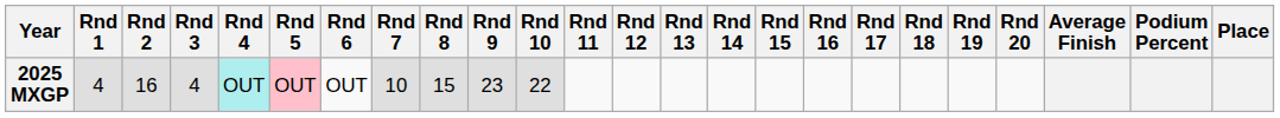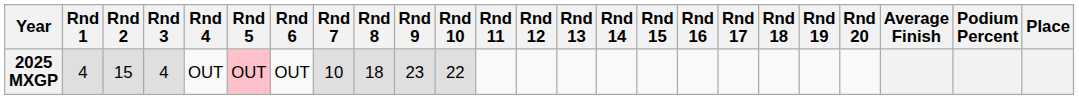 <table class="wikitable" style="font-size: 85%; text-align:center">
 <tr valign="top">
 <th valign="middle">Year</th>
 <th>Rnd<br>1</th>
 <th>Rnd<br>2</th>
 <th>Rnd<br>3</th>
 <th>Rnd<br>4</th>
 <th>Rnd<br>5</th>
 <th>Rnd<br>6</th>
 <th>Rnd<br>7</th>
 <th>Rnd<br>8</th>
 <th>Rnd<br>9</th>
 <th>Rnd<br>10</th>
 <th>Rnd<br>11</th>
 <th>Rnd<br>12</th>
 <th>Rnd<br>13</th>
 <th>Rnd<br>14</th>
 <th>Rnd<br>15</th>
 <th>Rnd<br>16</th>
 <th>Rnd<br>17</th>
 <th>Rnd<br>18</th>
 <th>Rnd<br>19</th>
 <th>Rnd<br>20</th>
 <th valign="middle">Average<br>Finish</th>
 <th valign="middle">Podium<br>Percent</th>
 <th valign="middle">Place</th>
 </tr>
 <tr>
 <th>2025 MXGP</th>
 <td style="background:#dfdfdf;">4</td>
-<td style="background:#dfdfdf;">16</td>
+<td style="background:#dfdfdf;">15</td>
 <td style="background:#dfdfdf;">4</td>
-<td style="background: paleturquoise;">OUT</td>
+<td>OUT</td>
 <td style="background: pink;">OUT</td>
 <td>OUT</td>
 <td style="background:#dfdfdf;">10</td>
-<td style="background:#dfdfdf;">15</td>
+<td style="background:#dfdfdf;">18</td>
 <td style="background:#dfdfdf;">23</td>
 <td style="background:#dfdfdf;">22</td>
 <td></td>
 <td></td>
 <td></td>
 <td></td>
 <td></td>
 <td></td>
 <td></td>
 <td></td>
 <td></td>
 <td></td>
 <th></th>
 <th></th>
 <th></th>
 </tr>
 </table>
